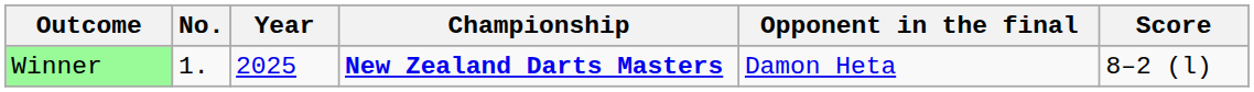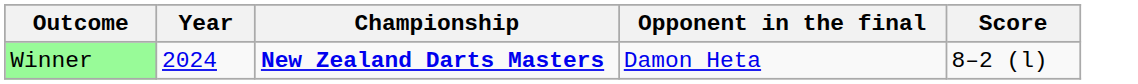 <table class=" sortable wikitable">
 <tr>
 <th style="width:80px;">Outcome</th>
-<th style="width:20px;">No.</th>
 <th style="width:50px;">Year</th>
 <th style="width:200px;">Championship</th>
 <th style="width:180px;">Opponent in the final</th>
 <th style="width:70px;">Score</th>
 </tr>
 <tr>
 <td style="background:#98FB98">Winner</td>
-<td>1.</td>
-<td><a href='#'>2025</a></td>
+<td><a href='#'>2024</a></td>
 <td><strong><a href='#'>New Zealand Darts Masters</a></strong></td>
 <td> <a href='#'>Damon Heta</a></td>
 <td>8–2 (l)</td>
 </tr>
 </table>
